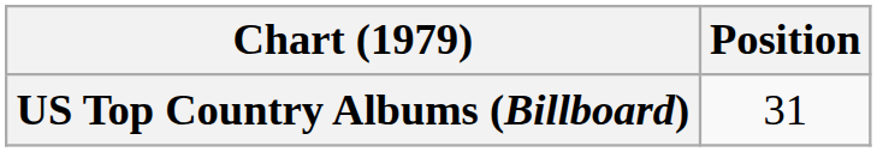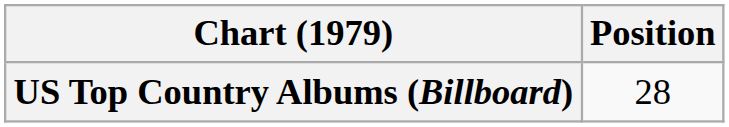 <table class="wikitable plainrowheaders" style="text-align:center">
 <tr>
 <th scope="col">Chart (1979)</th>
 <th scope="col">Position</th>
 </tr>
 <tr>
 <th scope="row">US Top Country Albums (<em>Billboard</em>)</th>
-<td>31</td>
+<td>28</td>
 </tr>
 </table>
